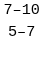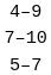 <table style="text-align:center">
 <tr>
 <th width=200></th>
 <th width=100></th>
 <th width=200></th>
+</tr>
+<tr>
+<td align=right></td>
+<td>4–9</td>
+<td align=left><strong></strong></td>
 </tr>
 <tr>
 <td align=right></td>
 <td>7–10</td>
 <td align=left><strong></strong></td>
 </tr>
 <tr>
 <td align=right></td>
 <td>5–7</td>
 <td align=left><strong></strong></td>
 </tr>
 </table>
